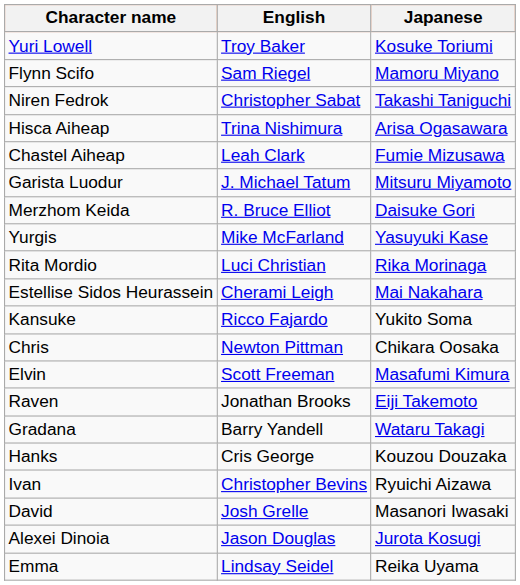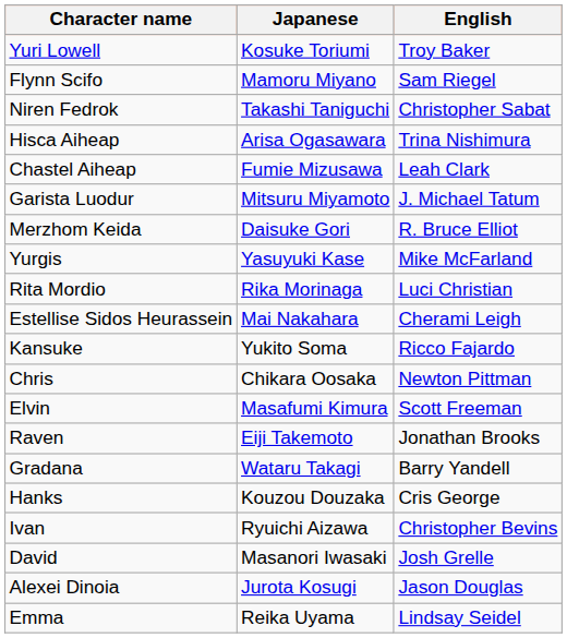 <table class="wikitable">
 <tr style="background-color: rgb(255,85,0);">
 <th>Character name</th>
+<th>Japanese</th>
 <th>English</th>
-<th>Japanese</th>
 </tr>
 <tr>
 <td><a href='#'>Yuri Lowell</a></td>
+<td><a href='#'>Kosuke Toriumi</a></td>
 <td><a href='#'>Troy Baker</a></td>
-<td><a href='#'>Kosuke Toriumi</a></td>
 </tr>
 <tr>
 <td>Flynn Scifo</td>
+<td><a href='#'>Mamoru Miyano</a></td>
 <td><a href='#'>Sam Riegel</a></td>
-<td><a href='#'>Mamoru Miyano</a></td>
 </tr>
 <tr>
 <td>Niren Fedrok</td>
+<td><a href='#'>Takashi Taniguchi</a></td>
 <td><a href='#'>Christopher Sabat</a></td>
-<td><a href='#'>Takashi Taniguchi</a></td>
 </tr>
 <tr>
 <td>Hisca Aiheap</td>
+<td><a href='#'>Arisa Ogasawara</a></td>
 <td><a href='#'>Trina Nishimura</a></td>
-<td><a href='#'>Arisa Ogasawara</a></td>
 </tr>
 <tr>
 <td>Chastel Aiheap</td>
+<td><a href='#'>Fumie Mizusawa</a></td>
 <td><a href='#'>Leah Clark</a></td>
-<td><a href='#'>Fumie Mizusawa</a></td>
 </tr>
 <tr>
 <td>Garista Luodur</td>
+<td><a href='#'>Mitsuru Miyamoto</a></td>
 <td><a href='#'>J. Michael Tatum</a></td>
-<td><a href='#'>Mitsuru Miyamoto</a></td>
 </tr>
 <tr>
 <td>Merzhom Keida</td>
+<td><a href='#'>Daisuke Gori</a></td>
 <td><a href='#'>R. Bruce Elliot</a></td>
-<td><a href='#'>Daisuke Gori</a></td>
 </tr>
 <tr>
 <td>Yurgis</td>
+<td><a href='#'>Yasuyuki Kase</a></td>
 <td><a href='#'>Mike McFarland</a></td>
-<td><a href='#'>Yasuyuki Kase</a></td>
 </tr>
 <tr>
 <td>Rita Mordio</td>
+<td><a href='#'>Rika Morinaga</a></td>
 <td><a href='#'>Luci Christian</a></td>
-<td><a href='#'>Rika Morinaga</a></td>
 </tr>
 <tr>
 <td>Estellise Sidos Heurassein</td>
+<td><a href='#'>Mai Nakahara</a></td>
 <td><a href='#'>Cherami Leigh</a></td>
-<td><a href='#'>Mai Nakahara</a></td>
 </tr>
 <tr>
 <td>Kansuke</td>
+<td>Yukito Soma</td>
 <td><a href='#'>Ricco Fajardo</a></td>
-<td>Yukito Soma</td>
 </tr>
 <tr>
 <td>Chris</td>
+<td>Chikara Oosaka</td>
 <td><a href='#'>Newton Pittman</a></td>
-<td>Chikara Oosaka</td>
 </tr>
 <tr>
 <td>Elvin</td>
+<td><a href='#'>Masafumi Kimura</a></td>
 <td><a href='#'>Scott Freeman</a></td>
-<td><a href='#'>Masafumi Kimura</a></td>
 </tr>
 <tr>
 <td>Raven</td>
+<td><a href='#'>Eiji Takemoto</a></td>
 <td>Jonathan Brooks</td>
-<td><a href='#'>Eiji Takemoto</a></td>
 </tr>
 <tr>
 <td>Gradana</td>
+<td><a href='#'>Wataru Takagi</a></td>
 <td>Barry Yandell</td>
-<td><a href='#'>Wataru Takagi</a></td>
 </tr>
 <tr>
 <td>Hanks</td>
+<td>Kouzou Douzaka</td>
 <td>Cris George</td>
-<td>Kouzou Douzaka</td>
 </tr>
 <tr>
 <td>Ivan</td>
+<td>Ryuichi Aizawa</td>
 <td><a href='#'>Christopher Bevins</a></td>
-<td>Ryuichi Aizawa</td>
 </tr>
 <tr>
 <td>David</td>
+<td>Masanori Iwasaki</td>
 <td><a href='#'>Josh Grelle</a></td>
-<td>Masanori Iwasaki</td>
 </tr>
 <tr>
 <td>Alexei Dinoia</td>
+<td><a href='#'>Jurota Kosugi</a></td>
 <td><a href='#'>Jason Douglas</a></td>
-<td><a href='#'>Jurota Kosugi</a></td>
 </tr>
 <tr>
 <td>Emma</td>
+<td>Reika Uyama</td>
 <td><a href='#'>Lindsay Seidel</a></td>
-<td>Reika Uyama</td>
 </tr>
 </table>
